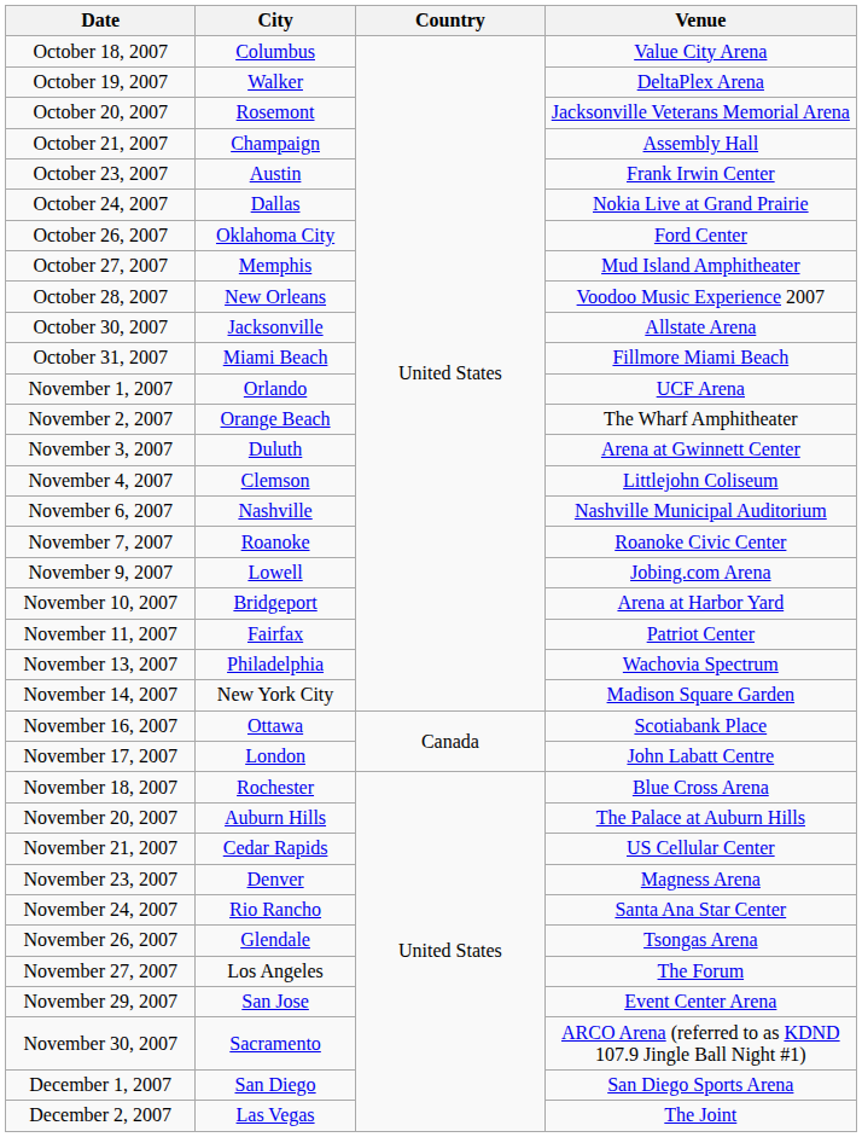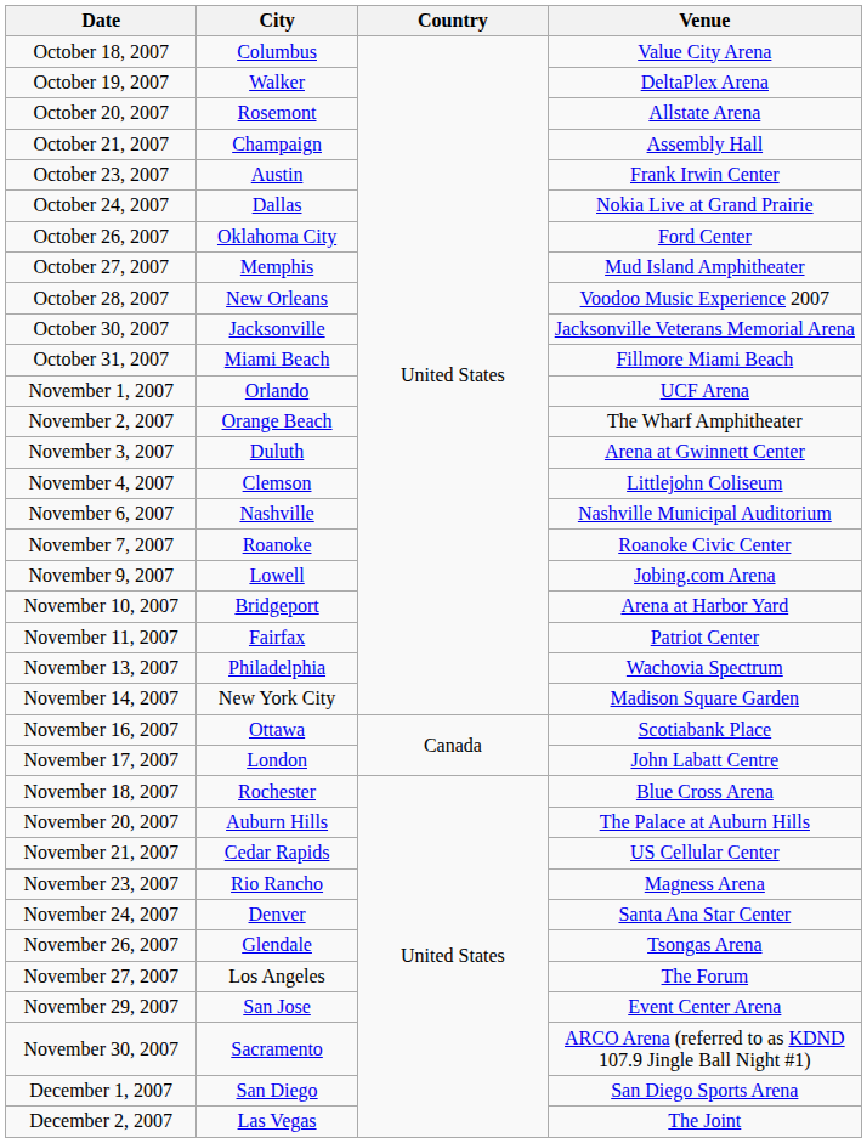 <table class="wikitable" style="text-align:center;">
 <tr>
 <th width="150">Date</th>
 <th width="125">City</th>
 <th width="150">Country</th>
 <th width="250">Venue</th>
 </tr>
 <tr>
 <td>October 18, 2007</td>
 <td><a href='#'>Columbus</a></td>
 <td rowspan="22">United States</td>
 <td><a href='#'>Value City Arena</a></td>
 </tr>
 <tr>
 <td>October 19, 2007</td>
 <td><a href='#'>Walker</a></td>
 <td><a href='#'>DeltaPlex Arena</a></td>
 </tr>
 <tr>
 <td>October 20, 2007</td>
 <td><a href='#'>Rosemont</a></td>
-<td><a href='#'>Jacksonville Veterans Memorial Arena</a></td>
+<td><a href='#'>Allstate Arena</a></td>
 </tr>
 <tr>
 <td>October 21, 2007</td>
 <td><a href='#'>Champaign</a></td>
 <td><a href='#'>Assembly Hall</a></td>
 </tr>
 <tr>
 <td>October 23, 2007</td>
 <td [(Austin, Texas><a href='#'>Austin</a></td>
 <td><a href='#'>Frank Irwin Center</a></td>
 </tr>
 <tr>
 <td>October 24, 2007</td>
 <td><a href='#'>Dallas</a></td>
 <td><a href='#'>Nokia Live at Grand Prairie</a></td>
 </tr>
 <tr>
 <td>October 26, 2007</td>
 <td><a href='#'>Oklahoma City</a></td>
 <td><a href='#'>Ford Center</a></td>
 </tr>
 <tr>
 <td>October 27, 2007</td>
 <td><a href='#'>Memphis</a></td>
 <td><a href='#'>Mud Island Amphitheater</a></td>
 </tr>
 <tr>
 <td>October 28, 2007</td>
 <td><a href='#'>New Orleans</a></td>
 <td><a href='#'>Voodoo Music Experience</a> 2007</td>
 </tr>
 <tr>
 <td>October 30, 2007</td>
 <td><a href='#'>Jacksonville</a></td>
-<td><a href='#'>Allstate Arena</a></td>
+<td><a href='#'>Jacksonville Veterans Memorial Arena</a></td>
 </tr>
 <tr>
 <td>October 31, 2007</td>
 <td><a href='#'>Miami Beach</a></td>
 <td><a href='#'>Fillmore Miami Beach</a></td>
 </tr>
 <tr>
 <td>November 1, 2007</td>
 <td><a href='#'>Orlando</a></td>
 <td><a href='#'>UCF Arena</a></td>
 </tr>
 <tr>
 <td>November 2, 2007</td>
 <td><a href='#'>Orange Beach</a></td>
 <td>The Wharf Amphitheater</td>
 </tr>
 <tr>
 <td>November 3, 2007</td>
 <td><a href='#'>Duluth</a></td>
 <td><a href='#'>Arena at Gwinnett Center</a></td>
 </tr>
 <tr>
 <td>November 4, 2007</td>
 <td><a href='#'>Clemson</a></td>
 <td><a href='#'>Littlejohn Coliseum</a></td>
 </tr>
 <tr>
 <td>November 6, 2007</td>
 <td><a href='#'>Nashville</a></td>
 <td><a href='#'>Nashville Municipal Auditorium</a></td>
 </tr>
 <tr>
 <td>November 7, 2007</td>
 <td><a href='#'>Roanoke</a></td>
 <td><a href='#'>Roanoke Civic Center</a></td>
 </tr>
 <tr>
 <td>November 9, 2007</td>
 <td><a href='#'>Lowell</a></td>
 <td><a href='#'>Jobing.com Arena</a></td>
 </tr>
 <tr>
 <td>November 10, 2007</td>
 <td><a href='#'>Bridgeport</a></td>
 <td><a href='#'>Arena at Harbor Yard</a></td>
 </tr>
 <tr>
 <td>November 11, 2007</td>
 <td><a href='#'>Fairfax</a></td>
 <td><a href='#'>Patriot Center</a></td>
 </tr>
 <tr>
 <td>November 13, 2007</td>
 <td><a href='#'>Philadelphia</a></td>
 <td><a href='#'>Wachovia Spectrum</a></td>
 </tr>
 <tr>
 <td>November 14, 2007</td>
 <td>New York City</td>
 <td><a href='#'>Madison Square Garden</a></td>
 </tr>
 <tr>
 <td>November 16, 2007</td>
 <td><a href='#'>Ottawa</a></td>
 <td rowspan="2">Canada</td>
 <td><a href='#'>Scotiabank Place</a></td>
 </tr>
 <tr>
 <td>November 17, 2007</td>
 <td><a href='#'>London</a></td>
 <td><a href='#'>John Labatt Centre</a></td>
 </tr>
 <tr>
 <td>November 18, 2007</td>
 <td><a href='#'>Rochester</a></td>
 <td rowspan="11">United States</td>
 <td><a href='#'>Blue Cross Arena</a></td>
 </tr>
 <tr>
 <td>November 20, 2007</td>
 <td><a href='#'>Auburn Hills</a></td>
 <td><a href='#'>The Palace at Auburn Hills</a></td>
 </tr>
 <tr>
 <td>November 21, 2007</td>
 <td><a href='#'>Cedar Rapids</a></td>
 <td><a href='#'>US Cellular Center</a></td>
 </tr>
 <tr>
 <td>November 23, 2007</td>
-<td><a href='#'>Denver</a></td>
+<td><a href='#'>Rio Rancho</a></td>
 <td><a href='#'>Magness Arena</a></td>
 </tr>
 <tr>
 <td>November 24, 2007</td>
-<td><a href='#'>Rio Rancho</a></td>
+<td><a href='#'>Denver</a></td>
 <td><a href='#'>Santa Ana Star Center</a></td>
 </tr>
 <tr>
 <td>November 26, 2007</td>
 <td><a href='#'>Glendale</a></td>
 <td><a href='#'>Tsongas Arena</a></td>
 </tr>
 <tr>
 <td>November 27, 2007</td>
 <td>Los Angeles</td>
 <td><a href='#'>The Forum</a></td>
 </tr>
 <tr>
 <td>November 29, 2007</td>
 <td><a href='#'>San Jose</a></td>
 <td><a href='#'>Event Center Arena</a></td>
 </tr>
 <tr>
 <td>November 30, 2007</td>
 <td><a href='#'>Sacramento</a></td>
 <td><a href='#'>ARCO Arena</a> (referred to as <a href='#'>KDND</a> 107.9 Jingle Ball Night #1)</td>
 </tr>
 <tr>
 <td>December 1, 2007</td>
 <td><a href='#'>San Diego</a></td>
 <td><a href='#'>San Diego Sports Arena</a></td>
 </tr>
 <tr>
 <td>December 2, 2007</td>
 <td><a href='#'>Las Vegas</a></td>
 <td><a href='#'>The Joint</a></td>
 </tr>
 </table>
